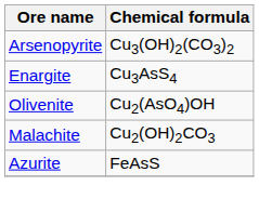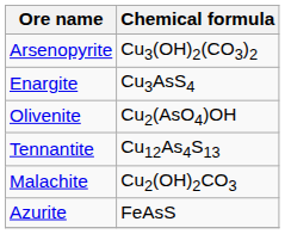 <table class="wikitable floatright">
 <tr>
 <th>Ore name</th>
 <th>Chemical formula</th>
 </tr>
 <tr>
 <td><a href='#'>Arsenopyrite</a></td>
 <td>Cu<sub>3</sub>(OH)<sub>2</sub>(CO<sub>3</sub>)<sub>2</sub></td>
 </tr>
 <tr>
 <td><a href='#'>Enargite</a></td>
 <td>Cu<sub>3</sub>AsS<sub>4</sub></td>
 </tr>
 <tr>
 <td><a href='#'>Olivenite</a></td>
 <td>Cu<sub>2</sub>(AsO<sub>4</sub>)OH</td>
 </tr>
 <tr>
+<td><a href='#'>Tennantite</a></td>
+<td>Cu<sub>12</sub>As<sub>4</sub>S<sub>13</sub></td>
+</tr>
+<tr>
 <td><a href='#'>Malachite</a></td>
 <td>Cu<sub>2</sub>(OH)<sub>2</sub>CO<sub>3</sub></td>
 </tr>
 <tr>
 <td><a href='#'>Azurite</a></td>
 <td>FeAsS</td>
 </tr>
 <tr>
 </tr>
 </table>
